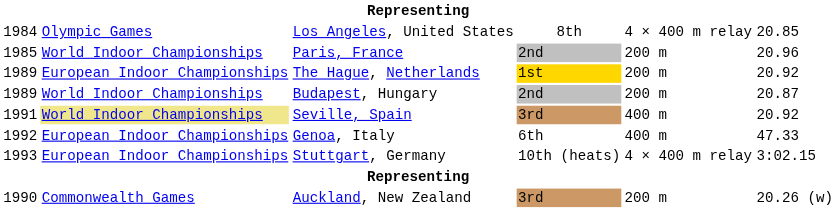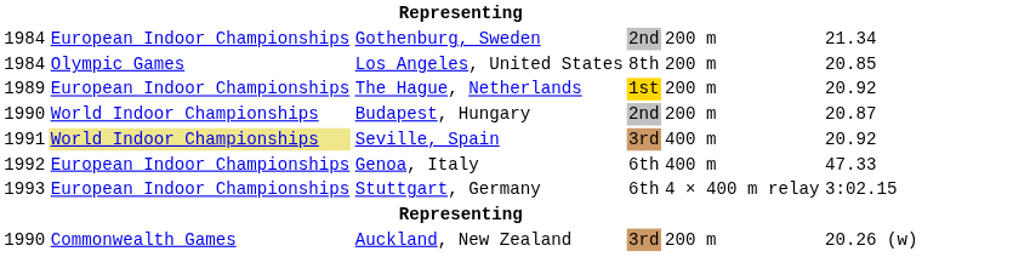 <table>
 <tr>
 <th colspan="6">Representing </th>
 </tr>
 <tr>
 <td>1984</td>
+<td><a href='#'>European Indoor Championships</a></td>
+<td><a href='#'>Gothenburg, Sweden</a></td>
+<td bgcolor="silver">2nd</td>
+<td>200 m</td>
+<td>21.34</td>
+</tr>
+<tr>
+<td>1984</td>
 <td><a href='#'>Olympic Games</a></td>
 <td><a href='#'>Los Angeles</a>, United States</td>
 <td align="center">8th</td>
-<td>4 × 400 m relay</td>
+<td>200 m</td>
 <td>20.85</td>
-</tr>
-<tr>
-<td>1985</td>
-<td><a href='#'>World Indoor Championships</a></td>
-<td><a href='#'>Paris, France</a></td>
-<td bgcolor="silver">2nd</td>
-<td>200 m</td>
-<td>20.96</td>
 </tr>
 <tr>
 <td>1989</td>
 <td><a href='#'>European Indoor Championships</a></td>
 <td><a href='#'>The Hague</a>, <a href='#'>Netherlands</a></td>
 <td bgcolor="gold">1st</td>
 <td>200 m</td>
 <td>20.92</td>
 </tr>
 <tr>
-<td>1989</td>
+<td>1990</td>
 <td><a href='#'>World Indoor Championships</a></td>
 <td><a href='#'>Budapest</a>, Hungary</td>
 <td bgcolor="silver">2nd</td>
 <td>200 m</td>
 <td>20.87</td>
 </tr>
 <tr>
 <td>1991</td>
 <td style="background: khaki;"><a href='#'>World Indoor Championships</a></td>
 <td><a href='#'>Seville, Spain</a></td>
 <td bgcolor="cc9966">3rd</td>
 <td>400 m</td>
 <td>20.92</td>
 </tr>
 <tr>
 <td>1992</td>
 <td><a href='#'>European Indoor Championships</a></td>
 <td><a href='#'>Genoa</a>, Italy</td>
 <td>6th</td>
 <td>400 m</td>
 <td>47.33</td>
 </tr>
 <tr>
 <td>1993</td>
 <td><a href='#'>European Indoor Championships</a></td>
 <td><a href='#'>Stuttgart</a>, Germany</td>
-<td>10th (heats)</td>
+<td>6th</td>
 <td>4 × 400 m relay</td>
 <td>3:02.15</td>
 </tr>
 <tr>
 <th colspan=6>Representing </th>
 </tr>
 <tr>
 <td>1990</td>
 <td><a href='#'>Commonwealth Games</a></td>
 <td><a href='#'>Auckland</a>, New Zealand</td>
 <td bgcolor=cc9966>3rd</td>
 <td>200 m</td>
 <td>20.26 (w)</td>
 </tr>
 </table>
